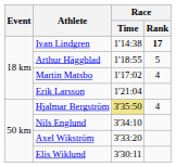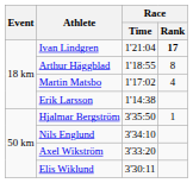 <table class="wikitable" border="1" style="font-size:90%">
 <tr>
 <th rowspan=2>Event</th>
 <th rowspan=2>Athlete</th>
 <th colspan=2>Race</th>
 </tr>
 <tr>
 <th>Time</th>
 <th>Rank</th>
 </tr>
 <tr>
 <td rowspan=4>18 km</td>
 <td><a href='#'>Ivan Lindgren</a></td>
-<td align=center>1'14:38</td>
+<td align=center>1'21:04</td>
 <td align=center><strong>17</strong></td>
 </tr>
 <tr>
 <td><a href='#'>Arthur Häggblad</a></td>
 <td align=center>1'18:55</td>
-<td align=center>5</td>
+<td align=center>8</td>
 </tr>
 <tr>
 <td><a href='#'>Martin Matsbo</a></td>
 <td align=center>1'17:02</td>
 <td align=center>4</td>
 </tr>
 <tr>
 <td><a href='#'>Erik Larsson</a></td>
-<td align=center>1'21:04</td>
+<td align=center>1'14:38</td>
 <td align=center></td>
 </tr>
 <tr>
 <td rowspan=4>50 km</td>
 <td><a href='#'>Hjalmar Bergström</a></td>
-<td align=center style="background: khaki;">3'35:50</td>
-<td align=center>4</td>
+<td align=center>3'35:50</td>
+<td align=center>1</td>
 </tr>
 <tr>
 <td><a href='#'>Nils Englund</a></td>
 <td align=center>3'34:10</td>
 <td align=center></td>
 </tr>
 <tr>
 <td><a href='#'>Axel Wikström</a></td>
 <td align=center>3'33:20</td>
 <td align=center></td>
 </tr>
 <tr>
 <td><a href='#'>Elis Wiklund</a></td>
 <td align=center>3'30:11</td>
 <td align=center></td>
 </tr>
 </table>
